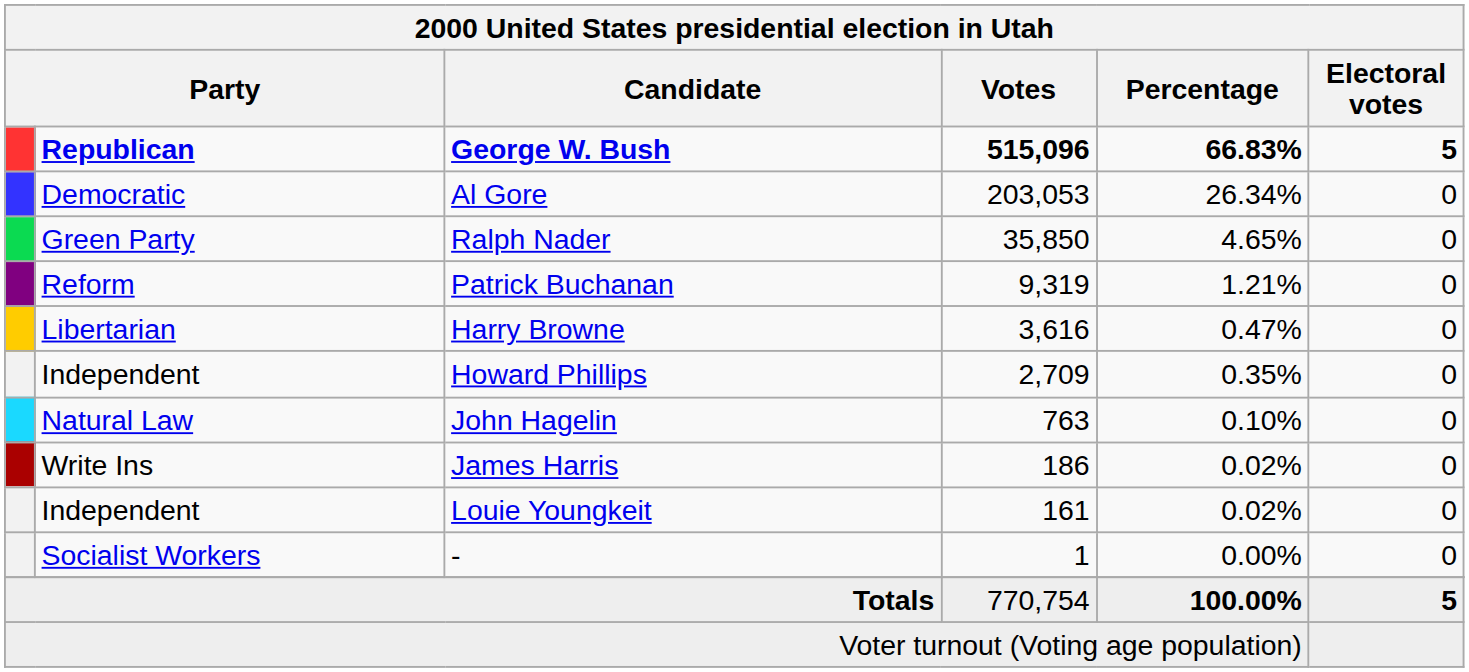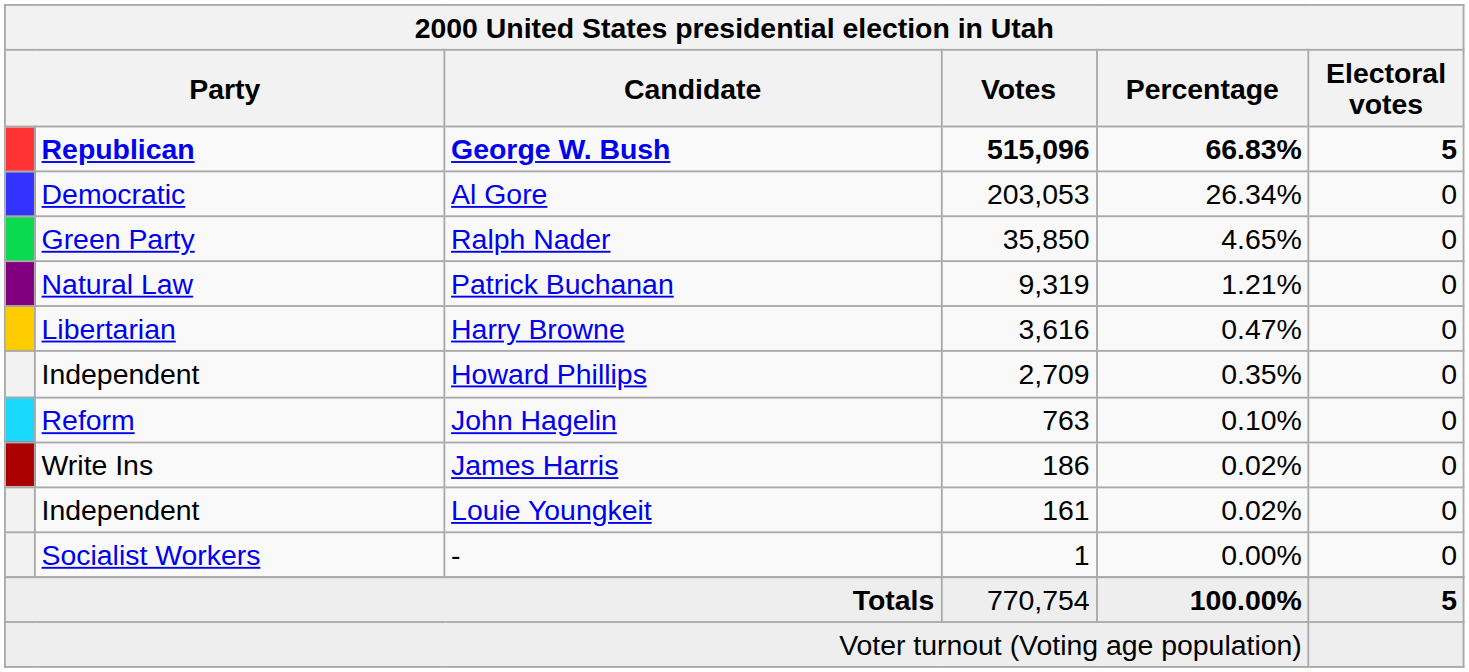 <table class="wikitable" style="font-size: 95%;">
 <tr>
 <th colspan="6">2000 United States presidential election in Utah</th>
 </tr>
 <tr>
 <th colspan="2" style="width: 15em">Party</th>
 <th style="width: 17em">Candidate</th>
 <th style="width: 5em">Votes</th>
 <th style="width: 7em">Percentage</th>
 <th style="width: 5em">Electoral votes</th>
 </tr>
 <tr>
 <th style="background-color:#FF3333; width: 3px"></th>
 <td style="width: 130px"><strong><a href='#'>Republican</a></strong></td>
 <td><strong><a href='#'>George W. Bush</a></strong></td>
 <td align="right"><strong>515,096</strong></td>
 <td align="right"><strong>66.83%</strong></td>
 <td align="right"><strong>5</strong></td>
 </tr>
 <tr>
 <th style="background-color:#3333FF; width: 3px"></th>
 <td style="width: 130px"><a href='#'>Democratic</a></td>
 <td><a href='#'>Al Gore</a></td>
 <td align="right">203,053</td>
 <td align="right">26.34%</td>
 <td align="right">0</td>
 </tr>
 <tr>
 <th style="background-color:#0BDA51; width: 3px"></th>
 <td style="width: 130px"><a href='#'>Green Party</a></td>
 <td><a href='#'>Ralph Nader</a></td>
 <td align="right">35,850</td>
 <td align="right">4.65%</td>
 <td align="right">0</td>
 </tr>
 <tr>
 <th style="background-color:purple; width: 3px"></th>
-<td style="width: 130px"><a href='#'>Reform</a></td>
+<td style="width: 130px"><a href='#'>Natural Law</a></td>
 <td><a href='#'>Patrick Buchanan</a></td>
 <td align="right">9,319</td>
 <td align="right">1.21%</td>
 <td align="right">0</td>
 </tr>
 <tr>
 <th style="background-color:#FFCC00; width: 3px"></th>
 <td style="width: 130px"><a href='#'>Libertarian</a></td>
 <td><a href='#'>Harry Browne</a></td>
 <td align="right">3,616</td>
 <td align="right">0.47%</td>
 <td align="right">0</td>
 </tr>
 <tr>
 <th style="background-color:#DDDDD; width: 3px"></th>
 <td style="width: 130px">Independent</td>
 <td><a href='#'>Howard Phillips</a></td>
 <td align="right">2,709</td>
 <td align="right">0.35%</td>
 <td align="right">0</td>
 </tr>
 <tr>
 <th style="background-color:#1ad9ff; width: 3px"></th>
-<td style="width: 130px"><a href='#'>Natural Law</a></td>
+<td style="width: 130px"><a href='#'>Reform</a></td>
 <td><a href='#'>John Hagelin</a></td>
 <td align="right">763</td>
 <td align="right">0.10%</td>
 <td align="right">0</td>
 </tr>
 <tr>
 <th style="background-color:#a00; width: 3px"></th>
 <td style="width: 130px">Write Ins</td>
 <td><a href='#'>James Harris</a></td>
 <td align="right">186</td>
 <td align="right">0.02%</td>
 <td align="right">0</td>
 </tr>
 <tr>
 <th style="background-color:#DDDDD; width: 3px"></th>
 <td style="width: 130px">Independent</td>
 <td><a href='#'>Louie Youngkeit</a></td>
 <td align="right">161</td>
 <td align="right">0.02%</td>
 <td align="right">0</td>
 </tr>
 <tr>
 <th style="background-color:#DDDDD; width: 3px"></th>
 <td style="width: 130px"><a href='#'>Socialist Workers</a></td>
 <td>-</td>
 <td align="right">1</td>
 <td align="right">0.00%</td>
 <td align="right">0</td>
 </tr>
 <tr>
 </tr>
 <tr bgcolor="#EEEEEE">
 <td colspan="3" align="right"><strong>Totals</strong></td>
 <td align="right">770,754</td>
 <td align="right"><strong>100.00%</strong></td>
 <td align="right"><strong>5</strong></td>
 </tr>
 <tr bgcolor="#EEEEEE">
 <td colspan="5" align="right">Voter turnout (Voting age population)</td>
 <td colspan="1" align="right"></td>
 </tr>
 </table>
